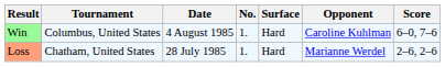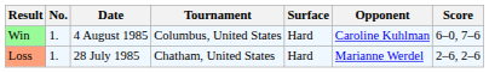 <table class="sortable wikitable" style=font-size:97%>
 <tr>
 <th>Result</th>
+<th>No.</th>
+<th>Date</th>
 <th>Tournament</th>
-<th>Date</th>
-<th>No.</th>
 <th>Surface</th>
 <th>Opponent</th>
 <th>Score</th>
 </tr>
 <tr bgcolor="#f0f8ff">
 <td style="background:#98fb98;">Win</td>
+<td>1.</td>
+<td>4 August 1985</td>
 <td>Columbus, United States</td>
-<td>4 August 1985</td>
-<td>1.</td>
 <td>Hard</td>
 <td> <a href='#'>Caroline Kuhlman</a></td>
 <td>6–0, 7–6</td>
 </tr>
 <tr bgcolor="#f0f8ff">
 <td style="background:#ffa07a;">Loss</td>
+<td>1.</td>
+<td>28 July 1985</td>
 <td>Chatham, United States</td>
-<td>28 July 1985</td>
-<td>1.</td>
 <td>Hard</td>
 <td> <a href='#'>Marianne Werdel</a></td>
 <td>2–6, 2–6</td>
 </tr>
 </table>
